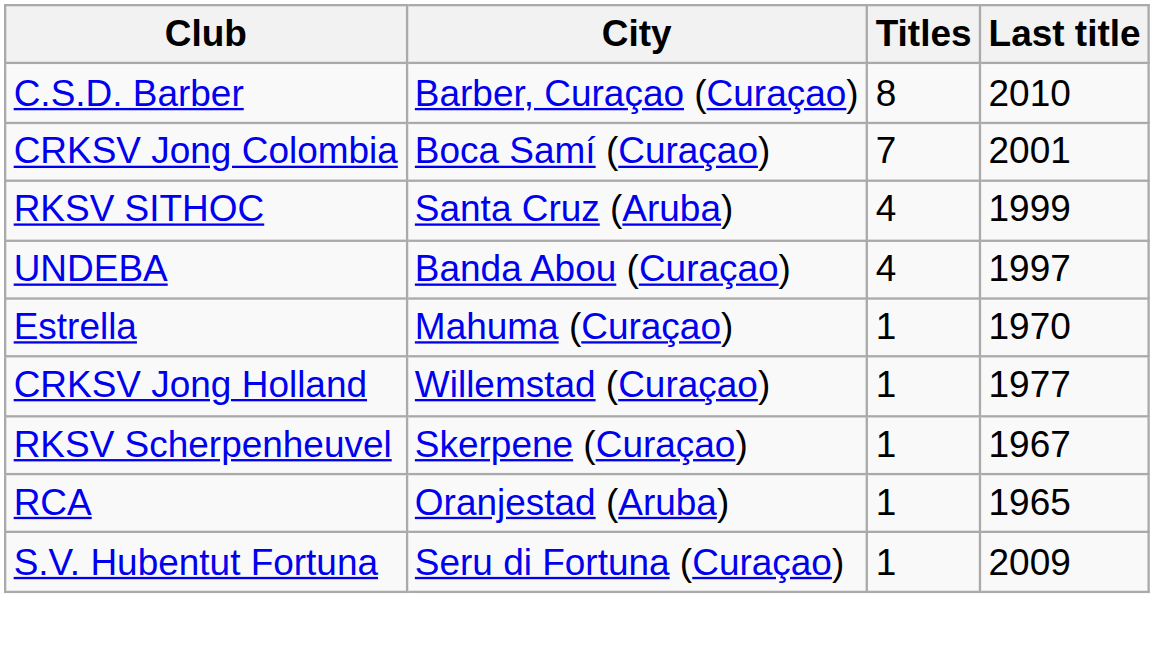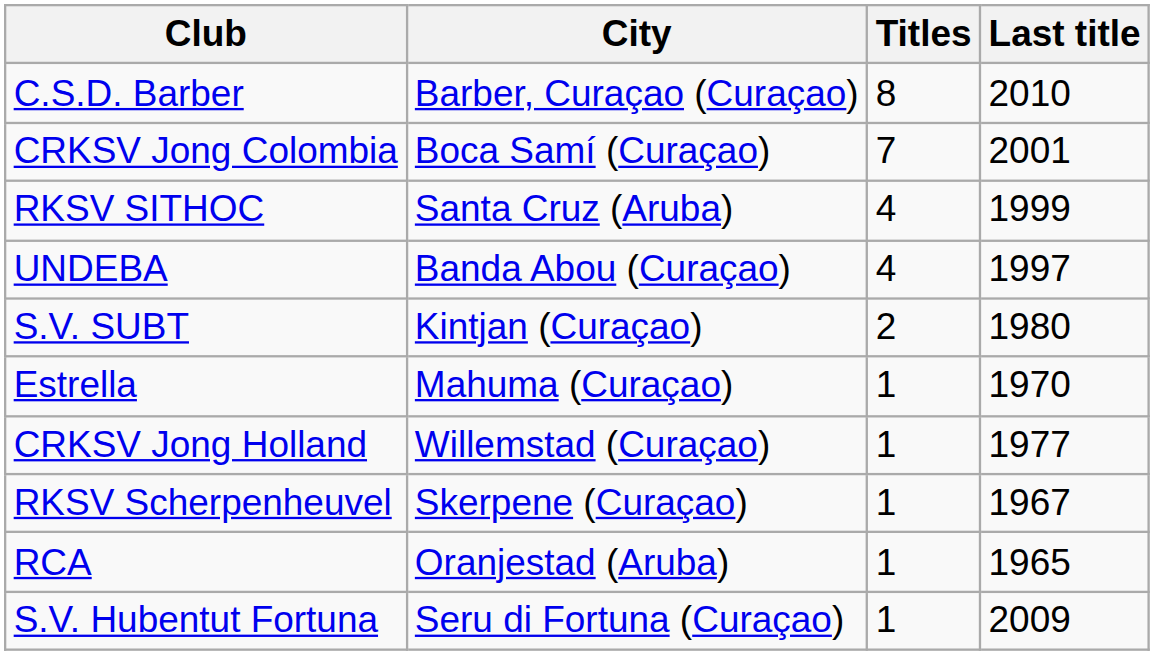 <table class="wikitable">
 <tr>
 <th>Club</th>
 <th>City</th>
 <th>Titles</th>
 <th>Last title</th>
 </tr>
 <tr>
 <td><a href='#'>C.S.D. Barber</a></td>
 <td><a href='#'>Barber, Curaçao</a> (<a href='#'>Curaçao</a>)</td>
 <td>8</td>
 <td>2010</td>
 </tr>
 <tr>
 <td><a href='#'>CRKSV Jong Colombia</a></td>
 <td><a href='#'>Boca Samí</a> (<a href='#'>Curaçao</a>)</td>
 <td>7</td>
 <td>2001</td>
 </tr>
 <tr>
 <td><a href='#'>RKSV SITHOC</a></td>
 <td><a href='#'>Santa Cruz</a> (<a href='#'>Aruba</a>)</td>
 <td>4</td>
 <td>1999</td>
 </tr>
 <tr>
 <td><a href='#'>UNDEBA</a></td>
 <td><a href='#'>Banda Abou</a> (<a href='#'>Curaçao</a>)</td>
 <td>4</td>
 <td>1997</td>
 </tr>
 <tr>
+<td><a href='#'>S.V. SUBT</a></td>
+<td><a href='#'>Kintjan</a> (<a href='#'>Curaçao</a>)</td>
+<td>2</td>
+<td>1980</td>
+</tr>
+<tr>
 <td><a href='#'>Estrella</a></td>
 <td><a href='#'>Mahuma</a> (<a href='#'>Curaçao</a>)</td>
 <td>1</td>
 <td>1970</td>
 </tr>
 <tr>
 <td><a href='#'>CRKSV Jong Holland</a></td>
 <td><a href='#'>Willemstad</a> (<a href='#'>Curaçao</a>)</td>
 <td>1</td>
 <td>1977</td>
 </tr>
 <tr>
 <td><a href='#'>RKSV Scherpenheuvel</a></td>
 <td><a href='#'>Skerpene</a> (<a href='#'>Curaçao</a>)</td>
 <td>1</td>
 <td>1967</td>
 </tr>
 <tr>
 <td><a href='#'>RCA</a></td>
 <td><a href='#'>Oranjestad</a> (<a href='#'>Aruba</a>)</td>
 <td>1</td>
 <td>1965</td>
 </tr>
 <tr>
 <td><a href='#'>S.V. Hubentut Fortuna</a></td>
 <td><a href='#'>Seru di Fortuna</a> (<a href='#'>Curaçao</a>)</td>
 <td>1</td>
 <td>2009</td>
 </tr>
 </table>
